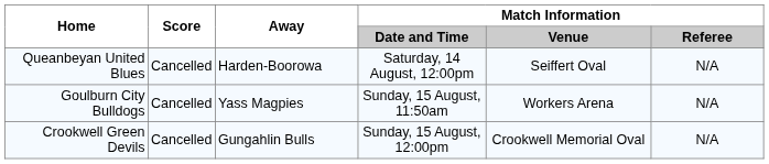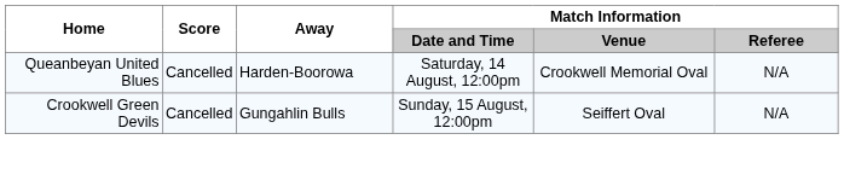 <table border="1" cellpadding="3" cellspacing="0" width="100%" style="border-collapse:collapse;  text-align:center;">
 <tr>
 <th rowspan="2" width="19%">Home</th>
 <th rowspan="2" width="8%">Score</th>
 <th rowspan="2" width="19%">Away</th>
 <th colspan="3">Match Information</th>
 </tr>
 <tr bgcolor="#CCCCCC">
 <th width="17%">Date and Time</th>
 <th width="22%">Venue</th>
 <th width="50%">Referee</th>
 </tr>
 <tr style="text-align:center; background:#f5faff;">
 <td align="right">Queanbeyan United Blues </td>
 <td>Cancelled</td>
 <td align="left"> Harden-Boorowa</td>
 <td>Saturday, 14 August, 12:00pm</td>
-<td>Seiffert Oval</td>
-<td>N/A</td>
-</tr>
-<tr style="text-align:center; background:#f5faff;">
-<td align="right">Goulburn City Bulldogs </td>
-<td>Cancelled</td>
-<td align="left"> Yass Magpies</td>
-<td>Sunday, 15 August, 11:50am</td>
-<td>Workers Arena</td>
+<td>Crookwell Memorial Oval</td>
 <td>N/A</td>
 </tr>
 <tr style="text-align:center; background:#f5faff;">
 <td align="right">Crookwell Green Devils </td>
 <td>Cancelled</td>
 <td align="left"> Gungahlin Bulls</td>
 <td>Sunday, 15 August, 12:00pm</td>
-<td>Crookwell Memorial Oval</td>
+<td>Seiffert Oval</td>
 <td>N/A</td>
 </tr>
 </table>
